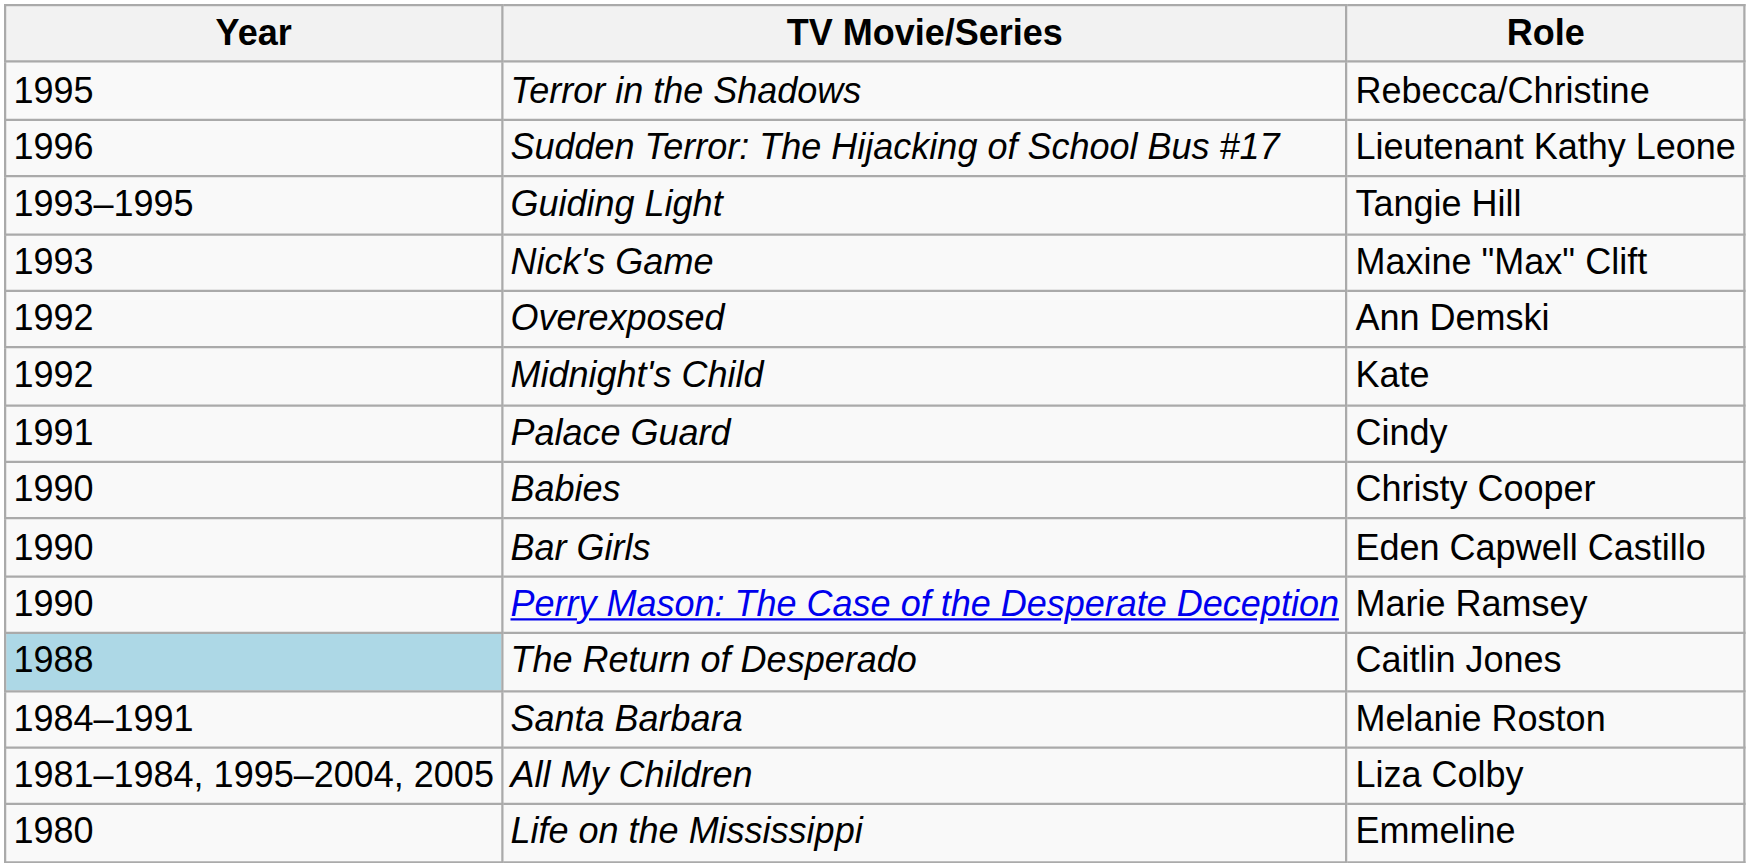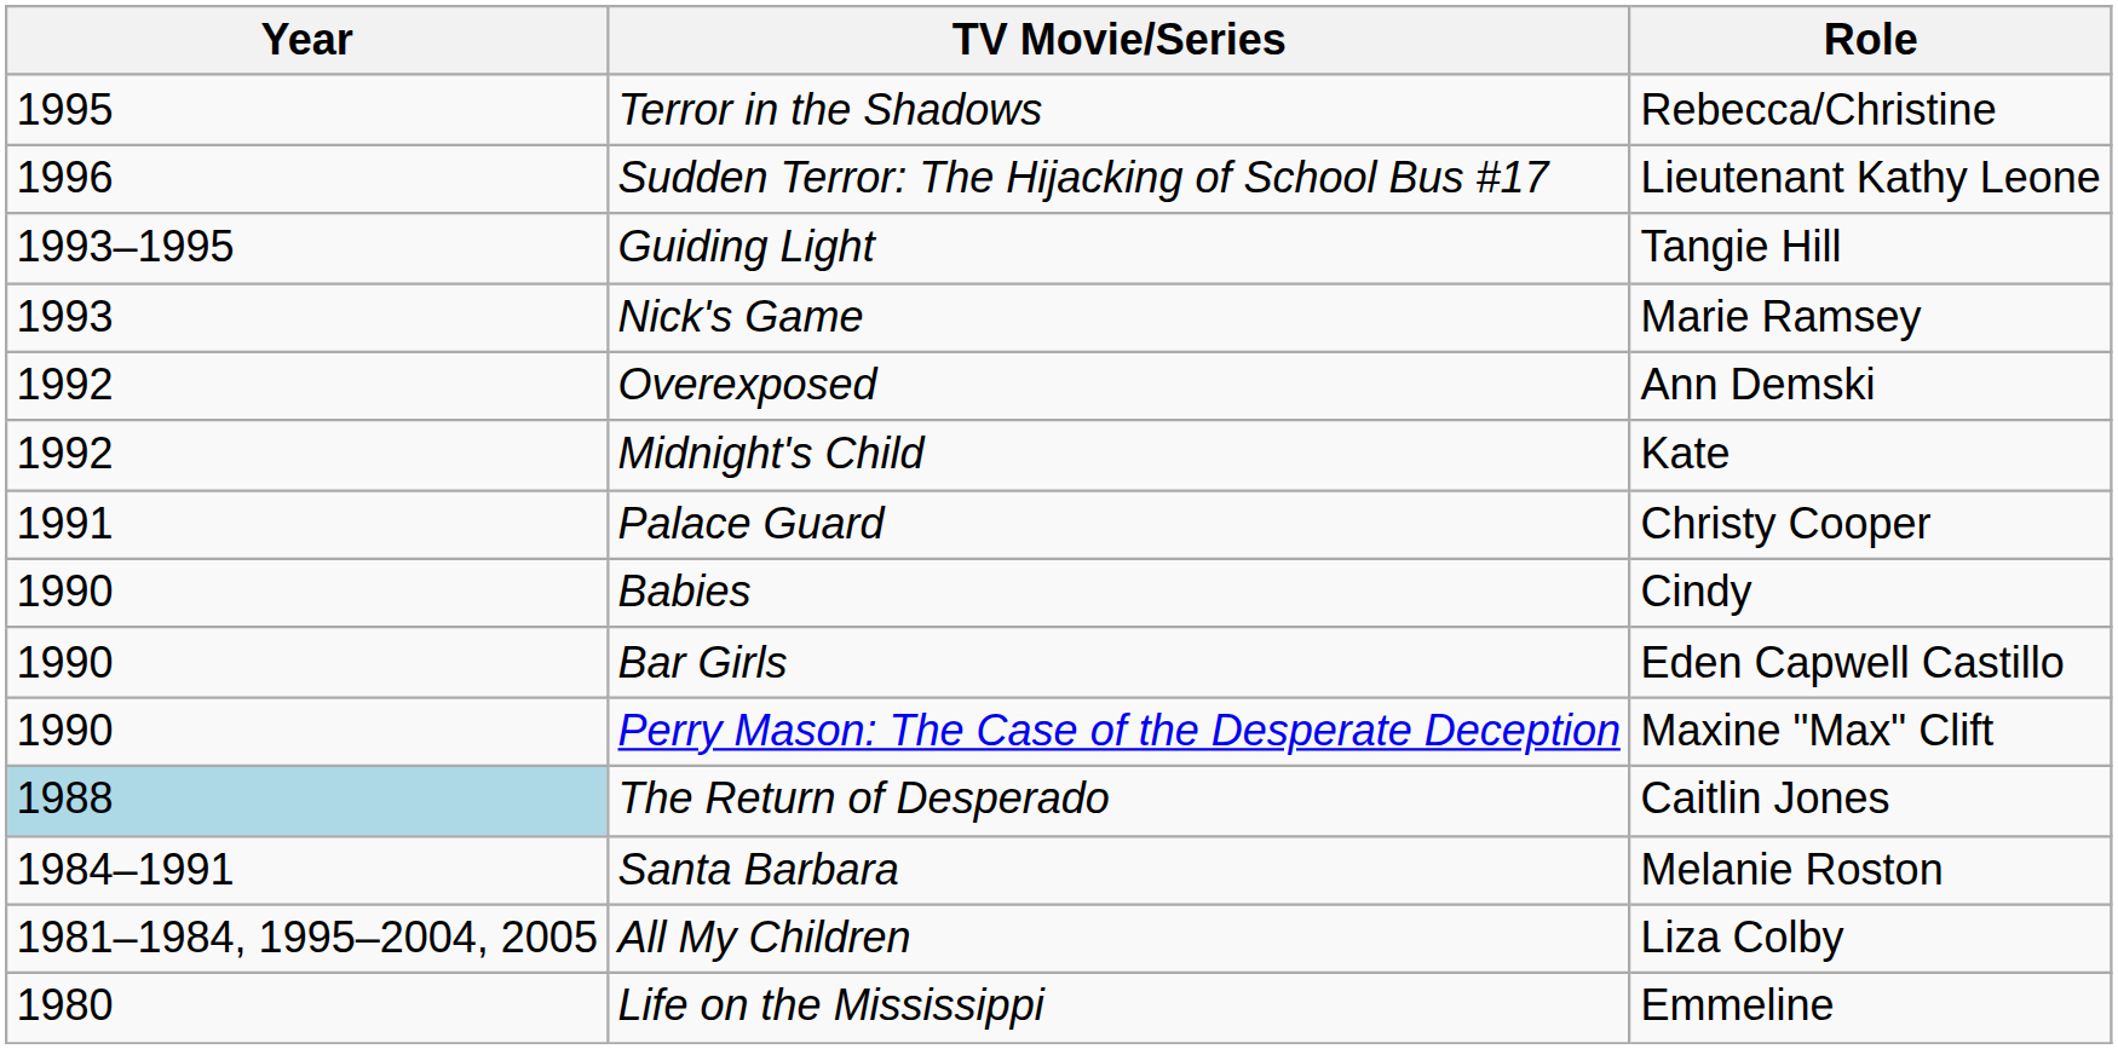 <table class="wikitable sortable">
 <tr>
 <th>Year</th>
 <th>TV Movie/Series</th>
 <th>Role</th>
 </tr>
 <tr>
 <td>1995</td>
 <td><em>Terror in the Shadows</em></td>
 <td>Rebecca/Christine</td>
 </tr>
 <tr>
 <td>1996</td>
 <td><em>Sudden Terror: The Hijacking of School Bus #17</em></td>
 <td>Lieutenant Kathy Leone</td>
 </tr>
 <tr>
 <td>1993–1995</td>
 <td><em>Guiding Light</em></td>
 <td>Tangie Hill</td>
 </tr>
 <tr>
 <td>1993</td>
 <td><em>Nick's Game</em></td>
-<td>Maxine "Max" Clift</td>
+<td>Marie Ramsey</td>
 </tr>
 <tr>
 <td>1992</td>
 <td><em>Overexposed</em></td>
 <td>Ann Demski</td>
 </tr>
 <tr>
 <td>1992</td>
 <td><em>Midnight's Child</em></td>
 <td>Kate</td>
 </tr>
 <tr>
 <td>1991</td>
 <td><em>Palace Guard</em></td>
-<td>Cindy</td>
+<td>Christy Cooper</td>
 </tr>
 <tr>
 <td>1990</td>
 <td><em>Babies</em></td>
-<td>Christy Cooper</td>
+<td>Cindy</td>
 </tr>
 <tr>
 <td>1990</td>
 <td><em>Bar Girls</em></td>
 <td>Eden Capwell Castillo</td>
 </tr>
 <tr>
 <td>1990</td>
 <td><em><a href='#'>Perry Mason: The Case of the Desperate Deception</a></em></td>
-<td>Marie Ramsey</td>
+<td>Maxine "Max" Clift</td>
 </tr>
 <tr>
 <td style="background: lightblue;">1988</td>
 <td><em>The Return of Desperado</em></td>
 <td>Caitlin Jones</td>
 </tr>
 <tr>
 <td>1984–1991</td>
 <td><em>Santa Barbara</em></td>
 <td>Melanie Roston</td>
 </tr>
 <tr>
 <td>1981–1984, 1995–2004, 2005</td>
 <td><em>All My Children</em></td>
 <td>Liza Colby</td>
 </tr>
 <tr>
 <td>1980</td>
 <td><em>Life on the Mississippi</em></td>
 <td>Emmeline</td>
 </tr>
 </table>
